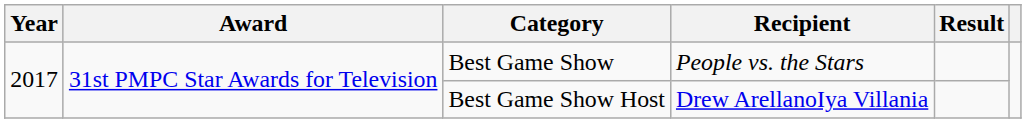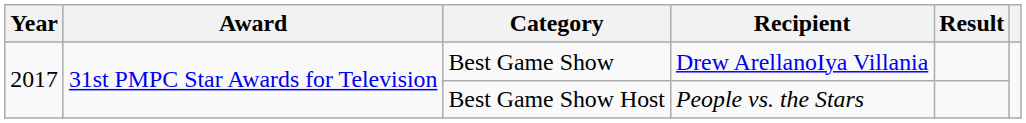 <table class="wikitable">
 <tr>
 <th>Year</th>
 <th>Award</th>
 <th>Category</th>
 <th>Recipient</th>
 <th>Result</th>
 <th></th>
 </tr>
 <tr>
 <td rowspan=2>2017</td>
 <td rowspan=2><a href='#'>31st PMPC Star Awards for Television</a></td>
 <td>Best Game Show</td>
-<td><em>People vs. the Stars</em></td>
+<td><a href='#'>Drew Arellano</a><a href='#'>Iya Villania</a></td>
 <td></td>
 <td rowspan=2></td>
 </tr>
 <tr>
 <td>Best Game Show Host</td>
-<td><a href='#'>Drew Arellano</a><a href='#'>Iya Villania</a></td>
+<td><em>People vs. the Stars</em></td>
 <td></td>
 </tr>
 </table>
